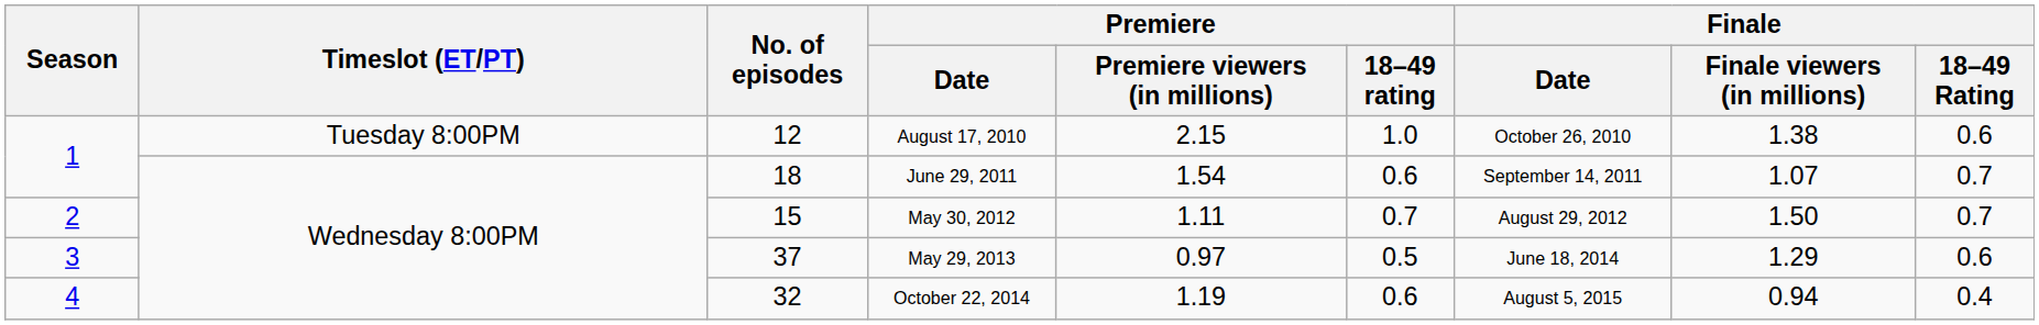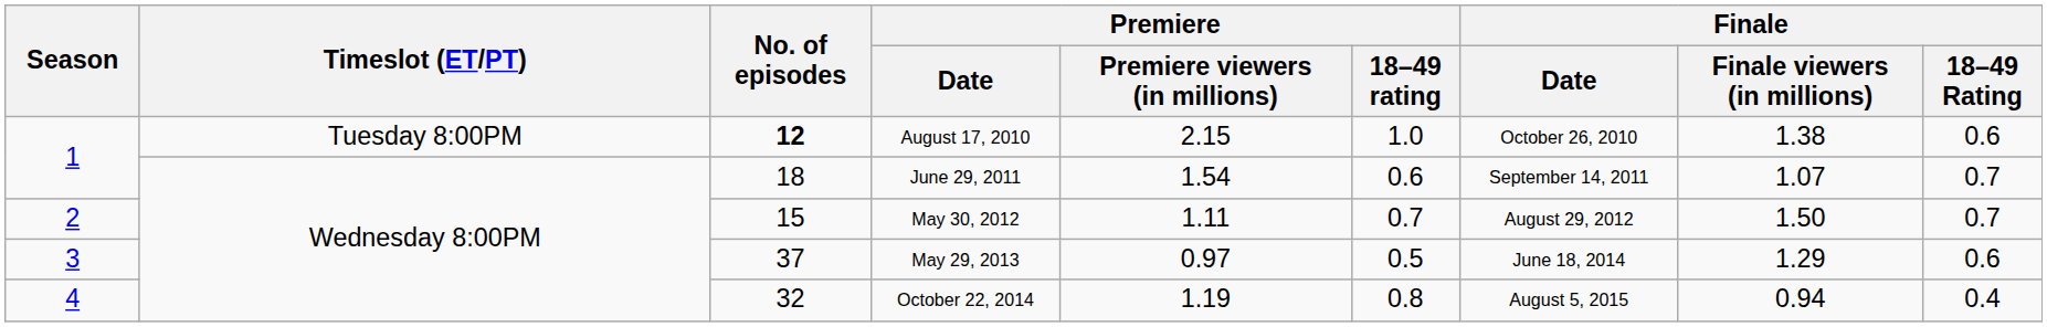 <table class="wikitable plainrowheaders" style="text-align:center; width:100%;">
 <tr>
 <th scope="col" rowspan="2">Season</th>
 <th scope="col" style="width:28%;" rowspan="2">Timeslot (<a href='#'>ET</a>/<a href='#'>PT</a>)</th>
 <th scope="col" rowspan="2">No. of<br>episodes</th>
 <th scope="col" colspan="3">Premiere</th>
 <th scope="col" colspan="3">Finale</th>
 </tr>
 <tr>
 <th scope="col">Date</th>
 <th scope="col">Premiere viewers<br>(in millions)</th>
 <th scope="col">18–49<br>rating</th>
 <th scope="col">Date</th>
 <th scope="col">Finale viewers<br>(in millions)</th>
 <th>18–49<br>Rating</th>
 </tr>
 <tr>
 <td scope="row" rowspan=2 style="background:#F9F9F9;"><a href='#'>1</a></td>
 <td>Tuesday 8:00PM</td>
-<td>12</td>
+<td><strong>12</strong></td>
 <td style="font-size:11px;line-height:110%">August 17, 2010</td>
 <td>2.15</td>
 <td>1.0</td>
 <td style="font-size:11px;line-height:110%">October 26, 2010</td>
 <td>1.38</td>
 <td>0.6</td>
 </tr>
 <tr>
 <td scope="row" rowspan=4>Wednesday 8:00PM</td>
 <td>18</td>
 <td style="font-size:11px;line-height:110%">June 29, 2011</td>
 <td>1.54</td>
 <td>0.6</td>
 <td style="font-size:11px;line-height:110%">September 14, 2011</td>
 <td>1.07</td>
 <td>0.7</td>
 </tr>
 <tr>
 <td scope="row"><a href='#'>2</a></td>
 <td>15</td>
 <td style="font-size:11px;line-height:110%">May 30, 2012</td>
 <td>1.11</td>
 <td>0.7</td>
 <td style="font-size:11px;line-height:110%">August 29, 2012</td>
 <td>1.50</td>
 <td>0.7</td>
 </tr>
 <tr>
 <td scope="row"><a href='#'>3</a></td>
 <td>37</td>
 <td style="font-size:11px;line-height:110%">May 29, 2013</td>
 <td>0.97</td>
 <td>0.5</td>
 <td style="font-size:11px;line-height:110%">June 18, 2014</td>
 <td>1.29</td>
 <td>0.6</td>
 </tr>
 <tr>
 <td scope="row"><a href='#'>4</a></td>
 <td>32</td>
 <td style="font-size:11px;line-height:110%">October 22, 2014</td>
 <td>1.19</td>
-<td>0.6</td>
+<td>0.8</td>
 <td style="font-size:11px;line-height:110%">August 5, 2015</td>
 <td>0.94</td>
 <td>0.4</td>
 </tr>
 </table>
